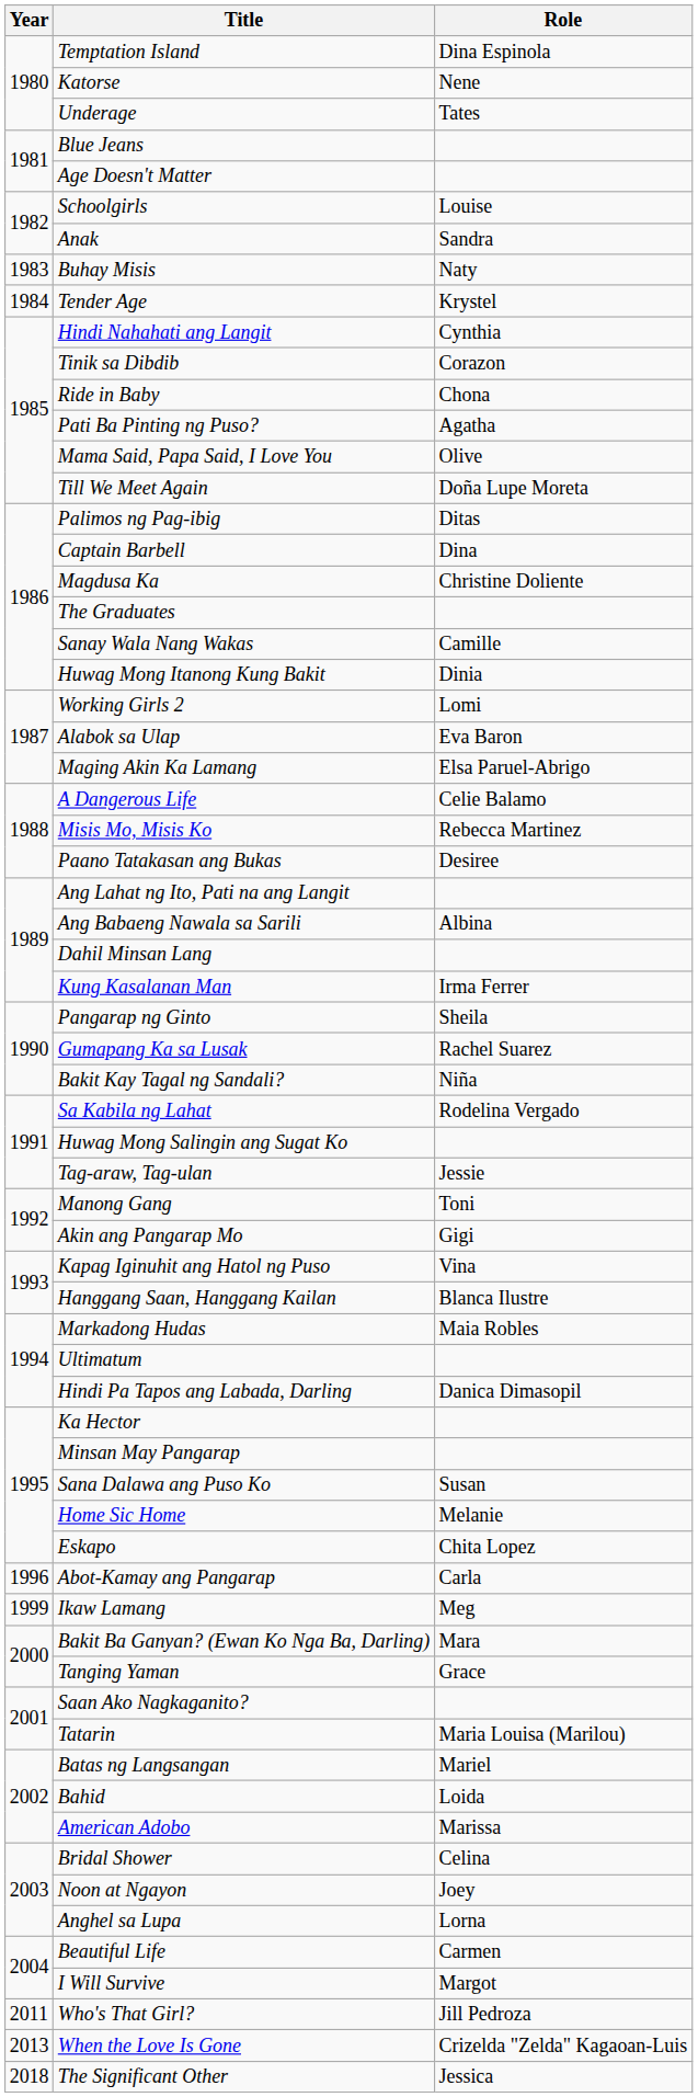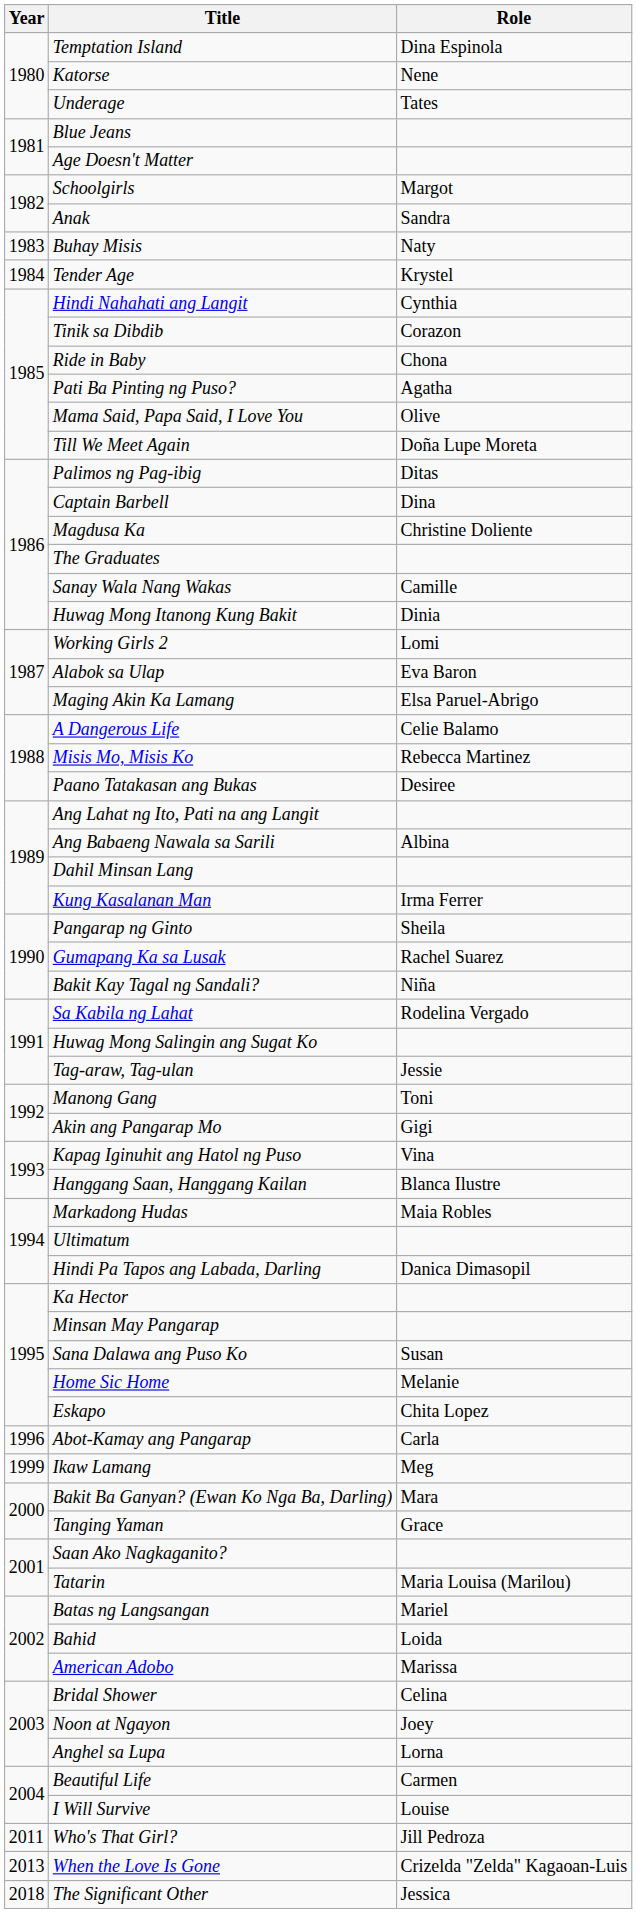 <table class="wikitable sortable">
 <tr>
 <th>Year</th>
 <th>Title</th>
 <th>Role</th>
 </tr>
 <tr>
 <td rowspan="3">1980</td>
 <td><em>Temptation Island</em></td>
 <td>Dina Espinola</td>
 </tr>
 <tr>
 <td><em>Katorse</em></td>
 <td>Nene</td>
 </tr>
 <tr>
 <td><em>Underage</em></td>
 <td>Tates</td>
 </tr>
 <tr>
 <td rowspan="2">1981</td>
 <td><em>Blue Jeans</em></td>
 <td></td>
 </tr>
 <tr>
 <td><em>Age Doesn't Matter</em></td>
 <td></td>
 </tr>
 <tr>
 <td rowspan="2">1982</td>
 <td><em>Schoolgirls</em></td>
-<td>Louise</td>
+<td>Margot</td>
 </tr>
 <tr>
 <td><em>Anak</em></td>
 <td>Sandra</td>
 </tr>
 <tr>
 <td>1983</td>
 <td><em>Buhay Misis</em></td>
 <td>Naty</td>
 </tr>
 <tr>
 <td>1984</td>
 <td><em>Tender Age</em></td>
 <td>Krystel</td>
 </tr>
 <tr>
 <td rowspan="6">1985</td>
 <td><em><a href='#'>Hindi Nahahati ang Langit</a></em></td>
 <td>Cynthia</td>
 </tr>
 <tr>
 <td><em>Tinik sa Dibdib</em></td>
 <td>Corazon</td>
 </tr>
 <tr>
 <td><em>Ride in Baby</em></td>
 <td>Chona</td>
 </tr>
 <tr>
 <td><em>Pati Ba Pinting ng Puso?</em></td>
 <td>Agatha</td>
 </tr>
 <tr>
 <td><em>Mama Said, Papa Said, I Love You</em></td>
 <td>Olive</td>
 </tr>
 <tr>
 <td><em>Till We Meet Again</em></td>
 <td>Doña Lupe Moreta</td>
 </tr>
 <tr>
 <td rowspan="6">1986</td>
 <td><em>Palimos ng Pag-ibig</em></td>
 <td>Ditas</td>
 </tr>
 <tr>
 <td><em>Captain Barbell</em></td>
 <td>Dina</td>
 </tr>
 <tr>
 <td><em>Magdusa Ka</em></td>
 <td>Christine Doliente</td>
 </tr>
 <tr>
 <td><em>The Graduates</em></td>
 <td></td>
 </tr>
 <tr>
 <td><em>Sanay Wala Nang Wakas</em></td>
 <td>Camille</td>
 </tr>
 <tr>
 <td><em>Huwag Mong Itanong Kung Bakit</em></td>
 <td>Dinia</td>
 </tr>
 <tr>
 <td rowspan="3">1987</td>
 <td><em>Working Girls 2</em></td>
 <td>Lomi</td>
 </tr>
 <tr>
 <td><em>Alabok sa Ulap</em></td>
 <td>Eva Baron</td>
 </tr>
 <tr>
 <td><em>Maging Akin Ka Lamang</em></td>
 <td>Elsa Paruel-Abrigo</td>
 </tr>
 <tr>
 <td rowspan="3">1988</td>
 <td><em><a href='#'>A Dangerous Life</a></em></td>
 <td>Celie Balamo</td>
 </tr>
 <tr>
 <td><em><a href='#'>Misis Mo, Misis Ko</a></em></td>
 <td>Rebecca Martinez</td>
 </tr>
 <tr>
 <td><em>Paano Tatakasan ang Bukas</em></td>
 <td>Desiree</td>
 </tr>
 <tr>
 <td rowspan="4">1989</td>
 <td><em>Ang Lahat ng Ito, Pati na ang Langit</em></td>
 <td></td>
 </tr>
 <tr>
 <td><em>Ang Babaeng Nawala sa Sarili</em></td>
 <td>Albina</td>
 </tr>
 <tr>
 <td><em>Dahil Minsan Lang</em></td>
 <td></td>
 </tr>
 <tr>
 <td><em><a href='#'>Kung Kasalanan Man</a></em></td>
 <td>Irma Ferrer</td>
 </tr>
 <tr>
 <td rowspan="3">1990</td>
 <td><em>Pangarap ng Ginto</em></td>
 <td>Sheila</td>
 </tr>
 <tr>
 <td><em><a href='#'>Gumapang Ka sa Lusak</a></em></td>
 <td>Rachel Suarez</td>
 </tr>
 <tr>
 <td><em>Bakit Kay Tagal ng Sandali?</em></td>
 <td>Niña</td>
 </tr>
 <tr>
 <td rowspan="3">1991</td>
 <td><em><a href='#'>Sa Kabila ng Lahat</a></em></td>
 <td>Rodelina Vergado</td>
 </tr>
 <tr>
 <td><em>Huwag Mong Salingin ang Sugat Ko</em></td>
 <td></td>
 </tr>
 <tr>
 <td><em>Tag-araw, Tag-ulan</em></td>
 <td>Jessie</td>
 </tr>
 <tr>
 <td rowspan="2">1992</td>
 <td><em>Manong Gang</em></td>
 <td>Toni</td>
 </tr>
 <tr>
 <td><em>Akin ang Pangarap Mo</em></td>
 <td>Gigi</td>
 </tr>
 <tr>
 <td rowspan="2">1993</td>
 <td><em>Kapag Iginuhit ang Hatol ng Puso</em></td>
 <td>Vina</td>
 </tr>
 <tr>
 <td><em>Hanggang Saan, Hanggang Kailan</em></td>
 <td>Blanca Ilustre</td>
 </tr>
 <tr>
 <td rowspan="3">1994</td>
 <td><em>Markadong Hudas</em></td>
 <td>Maia Robles</td>
 </tr>
 <tr>
 <td><em>Ultimatum</em></td>
 <td></td>
 </tr>
 <tr>
 <td><em>Hindi Pa Tapos ang Labada, Darling</em></td>
 <td>Danica Dimasopil</td>
 </tr>
 <tr>
 <td rowspan="5">1995</td>
 <td><em>Ka Hector</em></td>
 <td></td>
 </tr>
 <tr>
 <td><em>Minsan May Pangarap</em></td>
 <td></td>
 </tr>
 <tr>
 <td><em>Sana Dalawa ang Puso Ko</em></td>
 <td>Susan</td>
 </tr>
 <tr>
 <td><em><a href='#'>Home Sic Home</a></em></td>
 <td>Melanie</td>
 </tr>
 <tr>
 <td><em>Eskapo</em></td>
 <td>Chita Lopez</td>
 </tr>
 <tr>
 <td>1996</td>
 <td><em>Abot-Kamay ang Pangarap</em></td>
 <td>Carla</td>
 </tr>
 <tr>
 <td>1999</td>
 <td><em>Ikaw Lamang</em></td>
 <td>Meg</td>
 </tr>
 <tr>
 <td rowspan="2">2000</td>
 <td><em>Bakit Ba Ganyan? (Ewan Ko Nga Ba, Darling)</em></td>
 <td>Mara</td>
 </tr>
 <tr>
 <td><em>Tanging Yaman</em></td>
 <td>Grace</td>
 </tr>
 <tr>
 <td rowspan="2">2001</td>
 <td><em>Saan Ako Nagkaganito?</em></td>
 <td></td>
 </tr>
 <tr>
 <td><em>Tatarin</em></td>
 <td>Maria Louisa (Marilou)</td>
 </tr>
 <tr>
 <td rowspan="3">2002</td>
 <td><em>Batas ng Langsangan</em></td>
 <td>Mariel</td>
 </tr>
 <tr>
 <td><em>Bahid</em></td>
 <td>Loida</td>
 </tr>
 <tr>
 <td><em><a href='#'>American Adobo</a></em></td>
 <td>Marissa</td>
 </tr>
 <tr>
 <td rowspan="3">2003</td>
 <td><em>Bridal Shower</em></td>
 <td>Celina</td>
 </tr>
 <tr>
 <td><em>Noon at Ngayon</em></td>
 <td>Joey</td>
 </tr>
 <tr>
 <td><em>Anghel sa Lupa</em></td>
 <td>Lorna</td>
 </tr>
 <tr>
 <td rowspan="2">2004</td>
 <td><em>Beautiful Life</em></td>
 <td>Carmen</td>
 </tr>
 <tr>
 <td><em>I Will Survive</em></td>
-<td>Margot</td>
+<td>Louise</td>
 </tr>
 <tr>
 <td>2011</td>
 <td><em>Who's That Girl?</em></td>
 <td>Jill Pedroza</td>
 </tr>
 <tr>
 <td>2013</td>
 <td><em><a href='#'>When the Love Is Gone</a></em></td>
 <td>Crizelda "Zelda" Kagaoan-Luis</td>
 </tr>
 <tr>
 <td>2018</td>
 <td><em>The Significant Other</em></td>
 <td>Jessica</td>
 </tr>
 </table>
